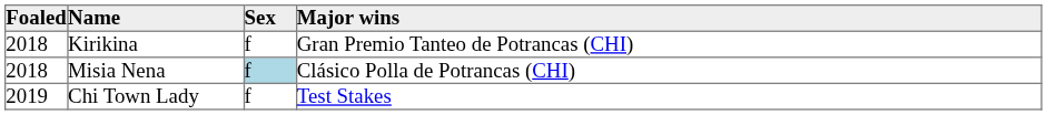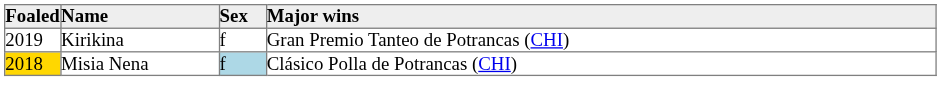 <table border="1" cellpadding="0" style="border-collapse: collapse; font-size:90%">
 <tr bgcolor="#eeeeee">
 <td width="35px"><strong>Foaled</strong></td>
 <td width="120px"><strong>Name</strong></td>
 <td width="35px"><strong>Sex</strong></td>
 <td width="510px"><strong>Major wins</strong></td>
 </tr>
 <tr>
-<td>2018</td>
+<td>2019</td>
 <td>Kirikina</td>
 <td>f</td>
 <td>Gran Premio Tanteo de Potrancas (<a href='#'>CHI</a>)</td>
 </tr>
 <tr>
-<td>2018</td>
+<td style="background: gold;">2018</td>
 <td>Misia Nena</td>
 <td style="background: lightblue;">f</td>
 <td>Clásico Polla de Potrancas (<a href='#'>CHI</a>)</td>
 </tr>
-<tr>
-<td>2019</td>
-<td>Chi Town Lady</td>
-<td>f</td>
-<td><a href='#'>Test Stakes</a></td>
-</tr>
 </table>
